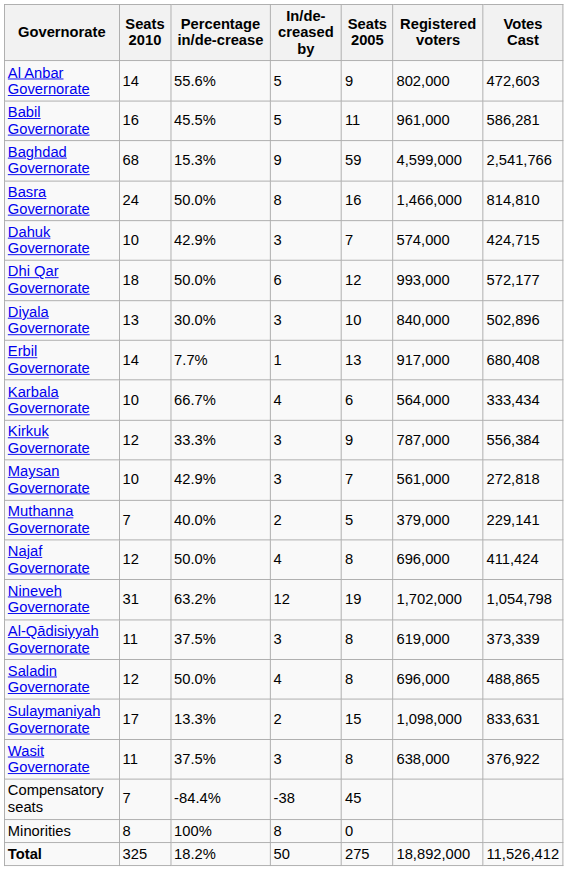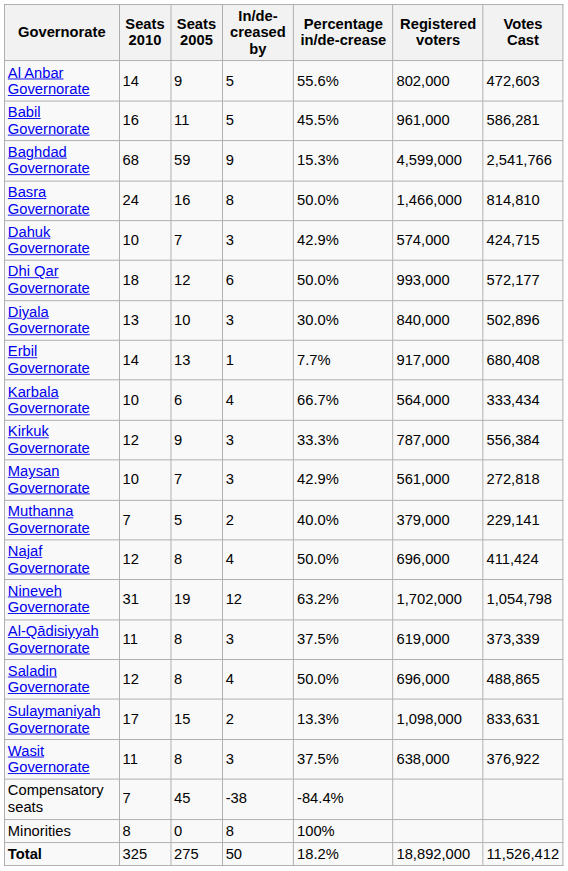 <table class=wikitable>
 <tr>
 <th>Governorate</th>
 <th>Seats 2010</th>
+<th>Seats 2005</th>
+<th>In/de-creased by</th>
 <th>Percentage in/de-crease</th>
-<th>In/de-creased by</th>
-<th>Seats 2005</th>
 <th>Registered voters</th>
 <th>Votes Cast</th>
 </tr>
 <tr>
 <td><a href='#'>Al Anbar Governorate</a></td>
 <td>14</td>
+<td>9</td>
+<td>5</td>
 <td>55.6%</td>
-<td>5</td>
-<td>9</td>
 <td>802,000</td>
 <td>472,603</td>
 </tr>
 <tr>
 <td><a href='#'>Babil Governorate</a></td>
 <td>16</td>
+<td>11</td>
+<td>5</td>
 <td>45.5%</td>
-<td>5</td>
-<td>11</td>
 <td>961,000</td>
 <td>586,281</td>
 </tr>
 <tr>
 <td><a href='#'>Baghdad Governorate</a></td>
 <td>68</td>
+<td>59</td>
+<td>9</td>
 <td>15.3%</td>
-<td>9</td>
-<td>59</td>
 <td>4,599,000</td>
 <td>2,541,766</td>
 </tr>
 <tr>
 <td><a href='#'>Basra Governorate</a></td>
 <td>24</td>
+<td>16</td>
+<td>8</td>
 <td>50.0%</td>
-<td>8</td>
-<td>16</td>
 <td>1,466,000</td>
 <td>814,810</td>
 </tr>
 <tr>
 <td><a href='#'>Dahuk Governorate</a></td>
 <td>10</td>
+<td>7</td>
+<td>3</td>
 <td>42.9%</td>
-<td>3</td>
-<td>7</td>
 <td>574,000</td>
 <td>424,715</td>
 </tr>
 <tr>
 <td><a href='#'>Dhi Qar Governorate</a></td>
 <td>18</td>
+<td>12</td>
+<td>6</td>
 <td>50.0%</td>
-<td>6</td>
-<td>12</td>
 <td>993,000</td>
 <td>572,177</td>
 </tr>
 <tr>
 <td><a href='#'>Diyala Governorate</a></td>
 <td>13</td>
+<td>10</td>
+<td>3</td>
 <td>30.0%</td>
-<td>3</td>
-<td>10</td>
 <td>840,000</td>
 <td>502,896</td>
 </tr>
 <tr>
 <td><a href='#'>Erbil Governorate</a></td>
 <td>14</td>
+<td>13</td>
+<td>1</td>
 <td>7.7%</td>
-<td>1</td>
-<td>13</td>
 <td>917,000</td>
 <td>680,408</td>
 </tr>
 <tr>
 <td><a href='#'>Karbala Governorate</a></td>
 <td>10</td>
+<td>6</td>
+<td>4</td>
 <td>66.7%</td>
-<td>4</td>
-<td>6</td>
 <td>564,000</td>
 <td>333,434</td>
 </tr>
 <tr>
 <td><a href='#'>Kirkuk Governorate</a></td>
 <td>12</td>
+<td>9</td>
+<td>3</td>
 <td>33.3%</td>
-<td>3</td>
-<td>9</td>
 <td>787,000</td>
 <td>556,384</td>
 </tr>
 <tr>
 <td><a href='#'>Maysan Governorate</a></td>
 <td>10</td>
+<td>7</td>
+<td>3</td>
 <td>42.9%</td>
-<td>3</td>
-<td>7</td>
 <td>561,000</td>
 <td>272,818</td>
 </tr>
 <tr>
 <td><a href='#'>Muthanna Governorate</a></td>
 <td>7</td>
+<td>5</td>
+<td>2</td>
 <td>40.0%</td>
-<td>2</td>
-<td>5</td>
 <td>379,000</td>
 <td>229,141</td>
 </tr>
 <tr>
 <td><a href='#'>Najaf Governorate</a></td>
 <td>12</td>
+<td>8</td>
+<td>4</td>
 <td>50.0%</td>
-<td>4</td>
-<td>8</td>
 <td>696,000</td>
 <td>411,424</td>
 </tr>
 <tr>
 <td><a href='#'>Nineveh Governorate</a></td>
 <td>31</td>
+<td>19</td>
+<td>12</td>
 <td>63.2%</td>
-<td>12</td>
-<td>19</td>
 <td>1,702,000</td>
 <td>1,054,798</td>
 </tr>
 <tr>
 <td><a href='#'>Al-Qādisiyyah Governorate</a></td>
 <td>11</td>
+<td>8</td>
+<td>3</td>
 <td>37.5%</td>
-<td>3</td>
-<td>8</td>
 <td>619,000</td>
 <td>373,339</td>
 </tr>
 <tr>
 <td><a href='#'>Saladin Governorate</a></td>
 <td>12</td>
+<td>8</td>
+<td>4</td>
 <td>50.0%</td>
-<td>4</td>
-<td>8</td>
 <td>696,000</td>
 <td>488,865</td>
 </tr>
 <tr>
 <td><a href='#'>Sulaymaniyah Governorate</a></td>
 <td>17</td>
+<td>15</td>
+<td>2</td>
 <td>13.3%</td>
-<td>2</td>
-<td>15</td>
 <td>1,098,000</td>
 <td>833,631</td>
 </tr>
 <tr>
 <td><a href='#'>Wasit Governorate</a></td>
 <td>11</td>
+<td>8</td>
+<td>3</td>
 <td>37.5%</td>
-<td>3</td>
-<td>8</td>
 <td>638,000</td>
 <td>376,922</td>
 </tr>
 <tr>
 <td>Compensatory seats</td>
 <td>7</td>
+<td>45</td>
+<td>-38</td>
 <td>-84.4%</td>
-<td>-38</td>
-<td>45</td>
 <td></td>
 <td></td>
 </tr>
 <tr>
 <td>Minorities</td>
 <td>8</td>
+<td>0</td>
+<td>8</td>
 <td>100%</td>
-<td>8</td>
-<td>0</td>
 <td></td>
 <td></td>
 </tr>
 <tr>
 <td><strong>Total</strong></td>
 <td>325</td>
+<td>275</td>
+<td>50</td>
 <td>18.2%</td>
-<td>50</td>
-<td>275</td>
 <td>18,892,000</td>
 <td>11,526,412</td>
 </tr>
 </table>
